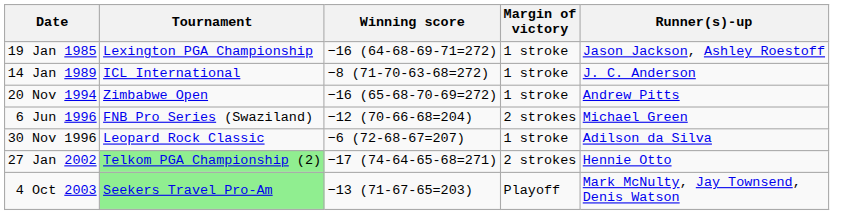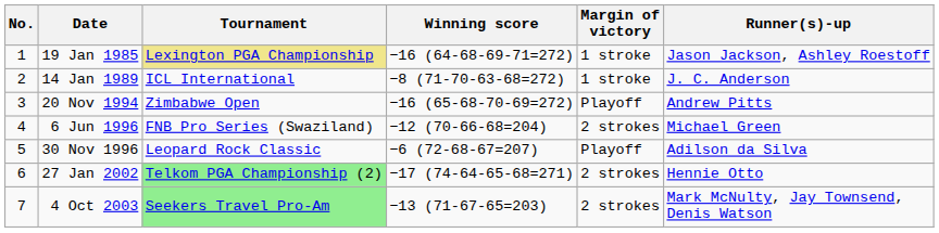 <table class="wikitable" style="font-size:95%;">
 <tr>
+<th>No.</th>
 <th>Date</th>
 <th>Tournament</th>
 <th>Winning score</th>
 <th>Margin of<br>victory</th>
 <th>Runner(s)-up</th>
 </tr>
 <tr>
+<td align=center>1</td>
 <td align=right>19 Jan <a href='#'>1985</a></td>
-<td><a href='#'>Lexington PGA Championship</a></td>
+<td style="background: khaki;"><a href='#'>Lexington PGA Championship</a></td>
 <td>−16 (64-68-69-71=272)</td>
 <td>1 stroke</td>
 <td> <a href='#'>Jason Jackson</a>,  <a href='#'>Ashley Roestoff</a></td>
 </tr>
 <tr>
+<td align=center>2</td>
 <td align=right>14 Jan <a href='#'>1989</a></td>
 <td><a href='#'>ICL International</a></td>
 <td>−8 (71-70-63-68=272)</td>
 <td>1 stroke</td>
 <td> <a href='#'>J. C. Anderson</a></td>
 </tr>
 <tr>
+<td align=center>3</td>
 <td align=right>20 Nov <a href='#'>1994</a></td>
 <td><a href='#'>Zimbabwe Open</a></td>
 <td>−16 (65-68-70-69=272)</td>
-<td>1 stroke</td>
+<td>Playoff</td>
 <td> <a href='#'>Andrew Pitts</a></td>
 </tr>
 <tr>
+<td align=center>4</td>
 <td align=right>6 Jun <a href='#'>1996</a></td>
 <td><a href='#'>FNB Pro Series</a> (Swaziland)</td>
 <td>−12 (70-66-68=204)</td>
 <td>2 strokes</td>
 <td> <a href='#'>Michael Green</a></td>
 </tr>
 <tr>
+<td align=center>5</td>
 <td align=right>30 Nov 1996</td>
 <td><a href='#'>Leopard Rock Classic</a></td>
 <td>−6 (72-68-67=207)</td>
-<td>1 stroke</td>
+<td>Playoff</td>
 <td> <a href='#'>Adilson da Silva</a></td>
 </tr>
 <tr>
+<td align=center>6</td>
 <td align=right>27 Jan <a href='#'>2002</a></td>
 <td style="background: lightgreen;"><a href='#'>Telkom PGA Championship</a> (2)</td>
 <td>−17 (74-64-65-68=271)</td>
 <td>2 strokes</td>
 <td> <a href='#'>Hennie Otto</a></td>
 </tr>
 <tr>
+<td align=center>7</td>
 <td align=right>4 Oct <a href='#'>2003</a></td>
 <td style="background: lightgreen;"><a href='#'>Seekers Travel Pro-Am</a></td>
 <td>−13 (71-67-65=203)</td>
-<td>Playoff</td>
+<td>2 strokes</td>
 <td> <a href='#'>Mark McNulty</a>,  <a href='#'>Jay Townsend</a>,<br> <a href='#'>Denis Watson</a></td>
 </tr>
 </table>
